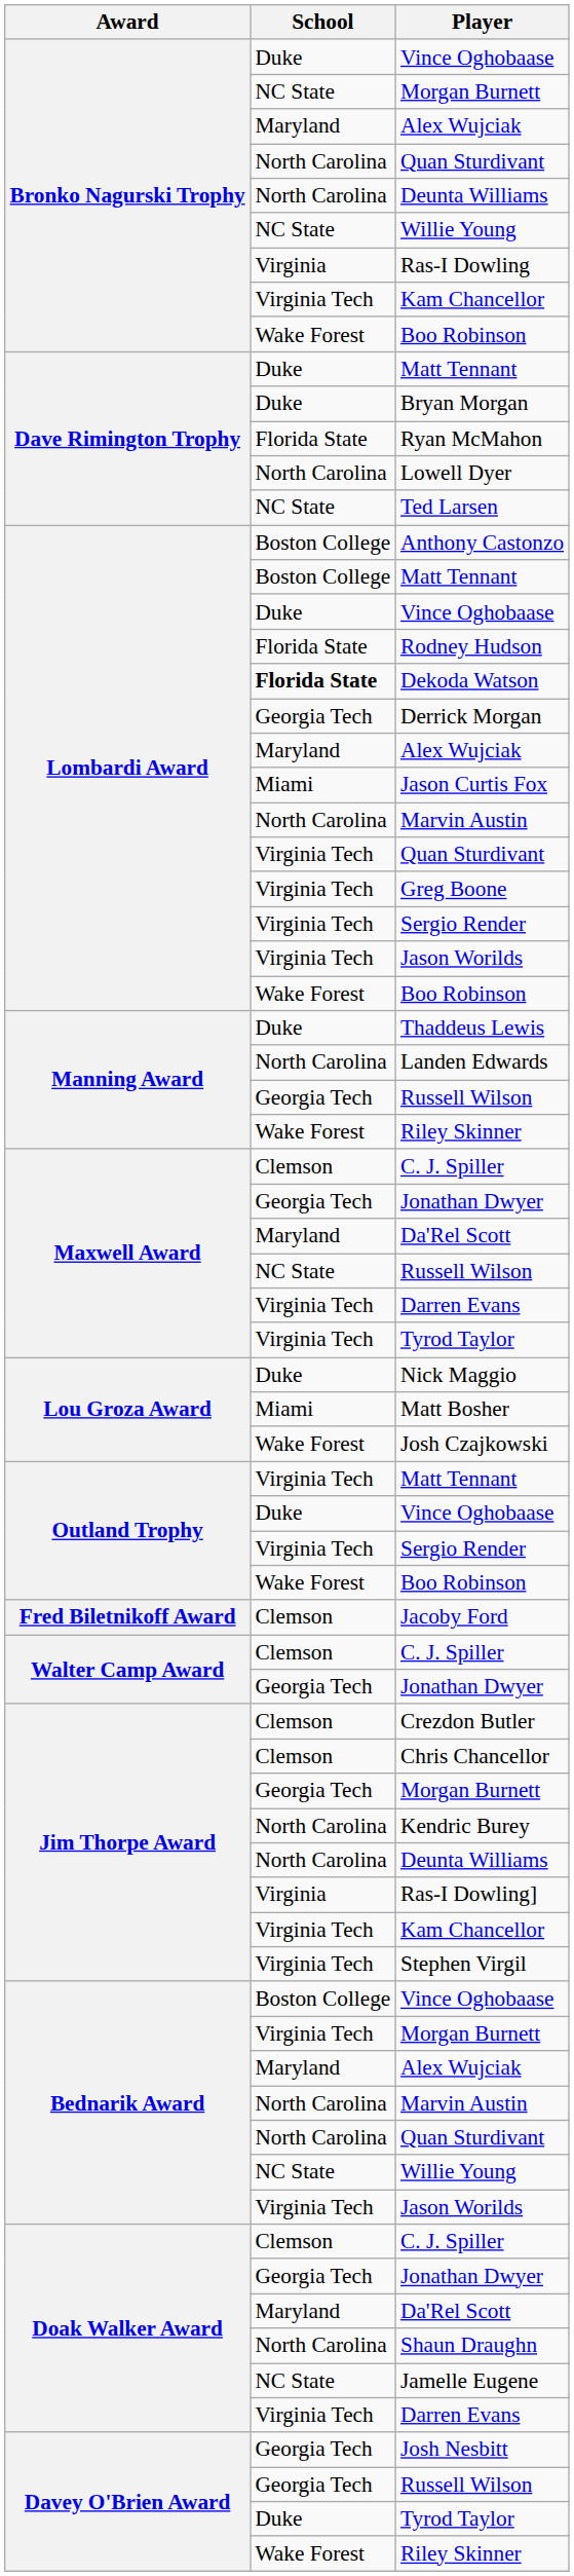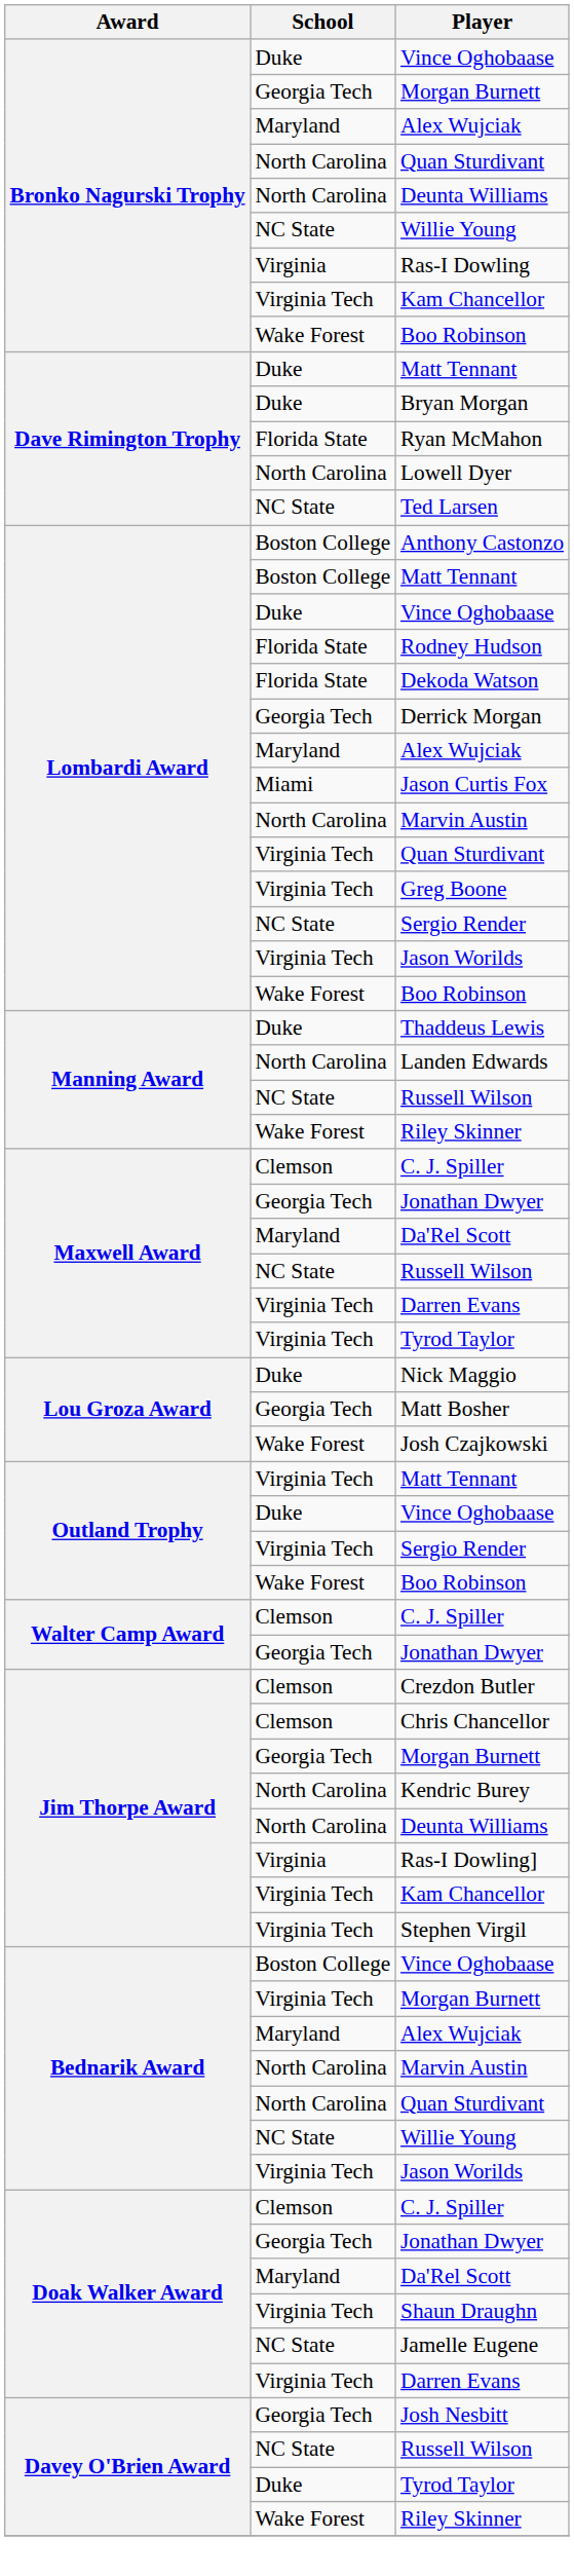 <table class="wikitable">
 <tr>
 <th>Award</th>
 <th>School</th>
 <th>Player</th>
 </tr>
 <tr>
 <th rowspan="9"><a href='#'>Bronko Nagurski Trophy</a></th>
 <td>Duke</td>
 <td><a href='#'>Vince Oghobaase</a></td>
 </tr>
 <tr>
-<td>NC State</td>
+<td>Georgia Tech</td>
 <td><a href='#'>Morgan Burnett</a></td>
 </tr>
 <tr>
 <td>Maryland</td>
 <td><a href='#'>Alex Wujciak</a></td>
 </tr>
 <tr>
 <td>North Carolina</td>
 <td><a href='#'>Quan Sturdivant</a></td>
 </tr>
 <tr>
 <td>North Carolina</td>
 <td><a href='#'>Deunta Williams</a></td>
 </tr>
 <tr>
 <td>NC State</td>
 <td><a href='#'>Willie Young</a></td>
 </tr>
 <tr>
 <td>Virginia</td>
 <td>Ras-I Dowling</td>
 </tr>
 <tr>
 <td>Virginia Tech</td>
 <td><a href='#'>Kam Chancellor</a></td>
 </tr>
 <tr>
 <td>Wake Forest</td>
 <td><a href='#'>Boo Robinson</a></td>
 </tr>
 <tr>
 <th rowspan="5"><a href='#'>Dave Rimington Trophy</a></th>
 <td>Duke</td>
 <td><a href='#'>Matt Tennant</a></td>
 </tr>
 <tr>
 <td>Duke</td>
 <td>Bryan Morgan</td>
 </tr>
 <tr>
 <td>Florida State</td>
 <td>Ryan McMahon</td>
 </tr>
 <tr>
 <td>North Carolina</td>
 <td>Lowell Dyer</td>
 </tr>
 <tr>
 <td>NC State</td>
 <td><a href='#'>Ted Larsen</a></td>
 </tr>
 <tr>
 <th rowspan="14"><a href='#'>Lombardi Award</a></th>
 <td>Boston College</td>
 <td><a href='#'>Anthony Castonzo</a></td>
 </tr>
 <tr>
 <td>Boston College</td>
 <td><a href='#'>Matt Tennant</a></td>
 </tr>
 <tr>
 <td>Duke</td>
 <td><a href='#'>Vince Oghobaase</a></td>
 </tr>
 <tr>
 <td>Florida State</td>
 <td><a href='#'>Rodney Hudson</a></td>
 </tr>
 <tr>
-<td><strong>Florida State</strong></td>
+<td>Florida State</td>
 <td><a href='#'>Dekoda Watson</a></td>
 </tr>
 <tr>
 <td>Georgia Tech</td>
 <td>Derrick Morgan</td>
 </tr>
 <tr>
 <td>Maryland</td>
 <td><a href='#'>Alex Wujciak</a></td>
 </tr>
 <tr>
 <td>Miami</td>
 <td><a href='#'>Jason Curtis Fox</a></td>
 </tr>
 <tr>
 <td>North Carolina</td>
 <td><a href='#'>Marvin Austin</a></td>
 </tr>
 <tr>
 <td>Virginia Tech</td>
 <td><a href='#'>Quan Sturdivant</a></td>
 </tr>
 <tr>
 <td>Virginia Tech</td>
 <td><a href='#'>Greg Boone</a></td>
 </tr>
 <tr>
-<td>Virginia Tech</td>
+<td>NC State</td>
 <td><a href='#'>Sergio Render</a></td>
 </tr>
 <tr>
 <td>Virginia Tech</td>
 <td><a href='#'>Jason Worilds</a></td>
 </tr>
 <tr>
 <td>Wake Forest</td>
 <td><a href='#'>Boo Robinson</a></td>
 </tr>
 <tr>
 <th rowspan="4"><a href='#'>Manning Award</a></th>
 <td>Duke</td>
 <td><a href='#'>Thaddeus Lewis</a></td>
 </tr>
 <tr>
 <td>North Carolina</td>
 <td>Landen Edwards</td>
 </tr>
 <tr>
-<td>Georgia Tech</td>
+<td>NC State</td>
 <td><a href='#'>Russell Wilson</a></td>
 </tr>
 <tr>
 <td>Wake Forest</td>
 <td><a href='#'>Riley Skinner</a></td>
 </tr>
 <tr>
 <th rowspan="6"><a href='#'>Maxwell Award</a></th>
 <td>Clemson</td>
 <td><a href='#'>C. J. Spiller</a></td>
 </tr>
 <tr>
 <td>Georgia Tech</td>
 <td><a href='#'>Jonathan Dwyer</a></td>
 </tr>
 <tr>
 <td>Maryland</td>
 <td><a href='#'>Da'Rel Scott</a></td>
 </tr>
 <tr>
 <td>NC State</td>
 <td><a href='#'>Russell Wilson</a></td>
 </tr>
 <tr>
 <td>Virginia Tech</td>
 <td><a href='#'>Darren Evans</a></td>
 </tr>
 <tr>
 <td>Virginia Tech</td>
 <td><a href='#'>Tyrod Taylor</a></td>
 </tr>
 <tr>
 <th rowspan="3"><a href='#'>Lou Groza Award</a></th>
 <td>Duke</td>
 <td>Nick Maggio</td>
 </tr>
 <tr>
-<td>Miami</td>
+<td>Georgia Tech</td>
 <td>Matt Bosher</td>
 </tr>
 <tr>
 <td>Wake Forest</td>
 <td>Josh Czajkowski</td>
 </tr>
 <tr>
 <th rowspan="4"><a href='#'>Outland Trophy</a></th>
 <td>Virginia Tech</td>
 <td><a href='#'>Matt Tennant</a></td>
 </tr>
 <tr>
 <td>Duke</td>
 <td><a href='#'>Vince Oghobaase</a></td>
 </tr>
 <tr>
 <td>Virginia Tech</td>
 <td><a href='#'>Sergio Render</a></td>
 </tr>
 <tr>
 <td>Wake Forest</td>
 <td><a href='#'>Boo Robinson</a></td>
-</tr>
-<tr>
-<th rowspan="1"><a href='#'>Fred Biletnikoff Award</a></th>
-<td>Clemson</td>
-<td><a href='#'>Jacoby Ford</a></td>
 </tr>
 <tr>
 <th rowspan="2"><a href='#'>Walter Camp Award</a></th>
 <td>Clemson</td>
 <td><a href='#'>C. J. Spiller</a></td>
 </tr>
 <tr>
 <td>Georgia Tech</td>
 <td><a href='#'>Jonathan Dwyer</a></td>
 </tr>
 <tr>
 <th rowspan="8"><a href='#'>Jim Thorpe Award</a></th>
 <td>Clemson</td>
 <td>Crezdon Butler</td>
 </tr>
 <tr>
 <td>Clemson</td>
 <td>Chris Chancellor</td>
 </tr>
 <tr>
 <td>Georgia Tech</td>
 <td><a href='#'>Morgan Burnett</a></td>
 </tr>
 <tr>
 <td>North Carolina</td>
 <td>Kendric Burey</td>
 </tr>
 <tr>
 <td>North Carolina</td>
 <td><a href='#'>Deunta Williams</a></td>
 </tr>
 <tr>
 <td>Virginia</td>
 <td>Ras-I Dowling]</td>
 </tr>
 <tr>
 <td>Virginia Tech</td>
 <td><a href='#'>Kam Chancellor</a></td>
 </tr>
 <tr>
 <td>Virginia Tech</td>
 <td>Stephen Virgil</td>
 </tr>
 <tr>
 <th rowspan="7"><a href='#'>Bednarik Award</a></th>
 <td>Boston College</td>
 <td><a href='#'>Vince Oghobaase</a></td>
 </tr>
 <tr>
 <td>Virginia Tech</td>
 <td><a href='#'>Morgan Burnett</a></td>
 </tr>
 <tr>
 <td>Maryland</td>
 <td><a href='#'>Alex Wujciak</a></td>
 </tr>
 <tr>
 <td>North Carolina</td>
 <td><a href='#'>Marvin Austin</a></td>
 </tr>
 <tr>
 <td>North Carolina</td>
 <td><a href='#'>Quan Sturdivant</a></td>
 </tr>
 <tr>
 <td>NC State</td>
 <td><a href='#'>Willie Young</a></td>
 </tr>
 <tr>
 <td>Virginia Tech</td>
 <td><a href='#'>Jason Worilds</a></td>
 </tr>
 <tr>
 <th rowspan="6"><a href='#'>Doak Walker Award</a></th>
 <td>Clemson</td>
 <td><a href='#'>C. J. Spiller</a></td>
 </tr>
 <tr>
 <td>Georgia Tech</td>
 <td><a href='#'>Jonathan Dwyer</a></td>
 </tr>
 <tr>
 <td>Maryland</td>
 <td><a href='#'>Da'Rel Scott</a></td>
 </tr>
 <tr>
-<td>North Carolina</td>
+<td>Virginia Tech</td>
 <td><a href='#'>Shaun Draughn</a></td>
 </tr>
 <tr>
 <td>NC State</td>
 <td>Jamelle Eugene</td>
 </tr>
 <tr>
 <td>Virginia Tech</td>
 <td><a href='#'>Darren Evans</a></td>
 </tr>
 <tr>
 <th rowspan="4"><a href='#'>Davey O'Brien Award</a></th>
 <td>Georgia Tech</td>
 <td><a href='#'>Josh Nesbitt</a></td>
 </tr>
 <tr>
-<td>Georgia Tech</td>
+<td>NC State</td>
 <td><a href='#'>Russell Wilson</a></td>
 </tr>
 <tr>
 <td>Duke</td>
 <td><a href='#'>Tyrod Taylor</a></td>
 </tr>
 <tr>
 <td>Wake Forest</td>
 <td><a href='#'>Riley Skinner</a></td>
 </tr>
 <tr>
 </tr>
 </table>
